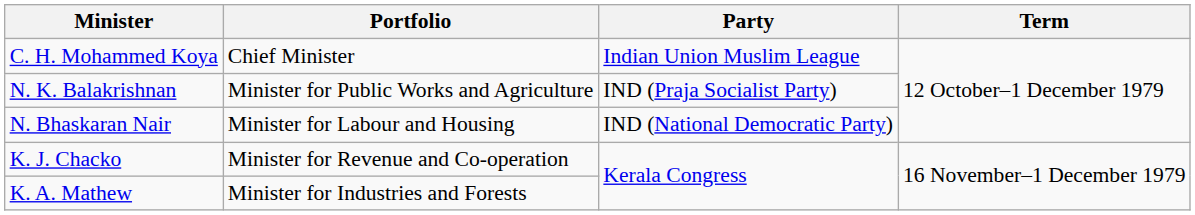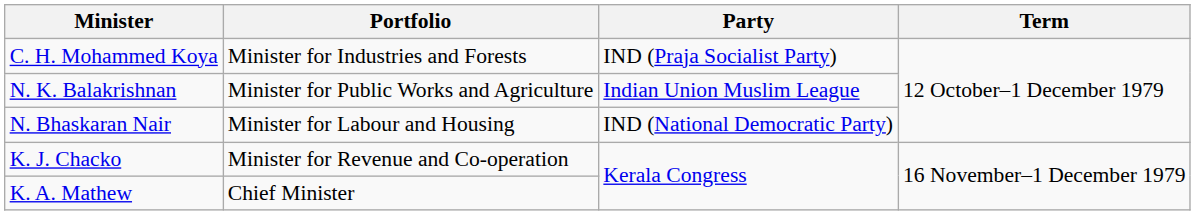 <table class="wikitable">
 <tr>
 <th>Minister</th>
 <th>Portfolio</th>
 <th>Party</th>
 <th>Term</th>
 </tr>
 <tr>
 <td><a href='#'>C. H. Mohammed Koya</a></td>
-<td>Chief Minister</td>
-<td><a href='#'>Indian Union Muslim League</a></td>
+<td>Minister for Industries and Forests</td>
+<td>IND (<a href='#'>Praja Socialist Party</a>)</td>
 <td rowspan="3">12 October–1 December 1979</td>
 </tr>
 <tr>
 <td><a href='#'>N. K. Balakrishnan</a></td>
 <td>Minister for Public Works and Agriculture</td>
-<td>IND (<a href='#'>Praja Socialist Party</a>)</td>
+<td><a href='#'>Indian Union Muslim League</a></td>
 </tr>
 <tr>
 <td><a href='#'>N. Bhaskaran Nair</a></td>
 <td>Minister for Labour and Housing</td>
 <td>IND (<a href='#'>National Democratic Party</a>)</td>
 </tr>
 <tr>
 <td><a href='#'>K. J. Chacko</a></td>
 <td>Minister for Revenue and Co-operation</td>
 <td rowspan="2"><a href='#'>Kerala Congress</a></td>
 <td rowspan="2">16 November–1 December 1979</td>
 </tr>
 <tr>
 <td><a href='#'>K. A. Mathew</a></td>
-<td>Minister for Industries and Forests</td>
+<td>Chief Minister</td>
 </tr>
 </table>
